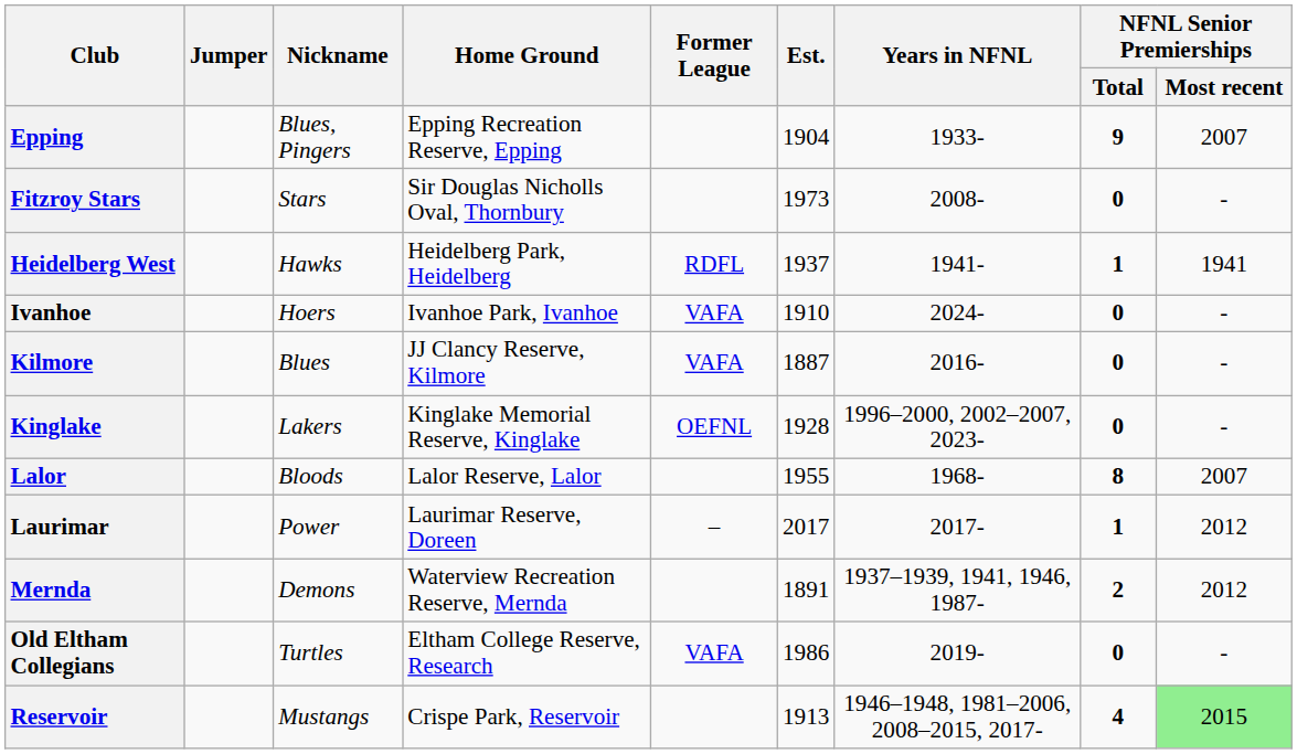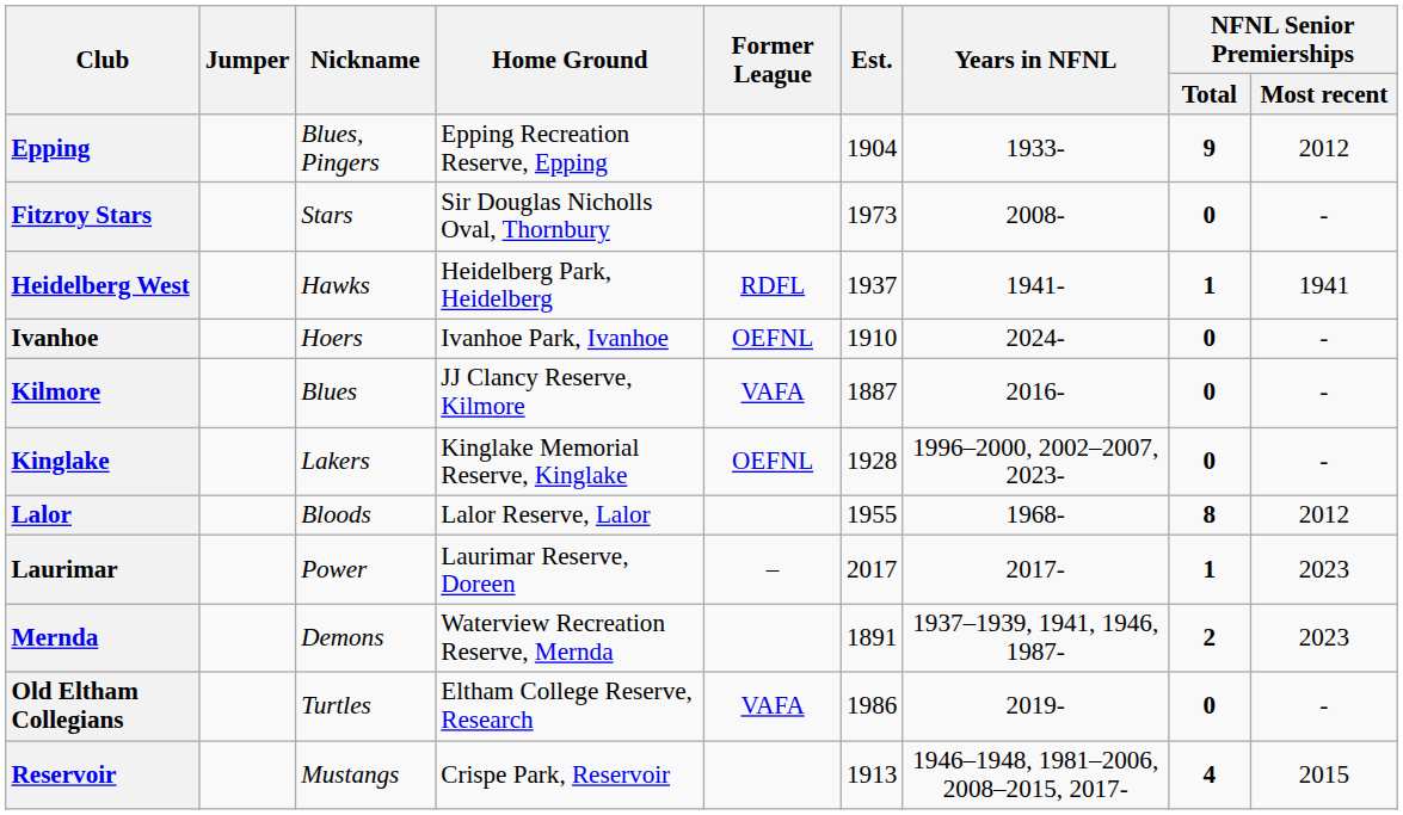 <table class="wikitable sortable" style="text-align:center; width:100%">
 <tr>
 <th rowspan="2">Club</th>
 <th rowspan="2">Jumper</th>
 <th rowspan="2">Nickname</th>
 <th rowspan="2">Home Ground</th>
 <th rowspan="2">Former League</th>
 <th rowspan="2">Est.</th>
 <th rowspan="2">Years in NFNL</th>
 <th colspan="2">NFNL Senior Premierships</th>
 </tr>
 <tr>
 <th>Total</th>
 <th>Most recent</th>
 </tr>
 <tr>
 <th style="text-align:left"><a href='#'>Epping</a></th>
 <td></td>
 <td align="left"><em>Blues, Pingers</em></td>
 <td align="left">Epping Recreation Reserve, <a href='#'>Epping</a></td>
 <td></td>
 <td>1904</td>
 <td>1933-</td>
 <td align="center"><strong>9</strong></td>
-<td>2007</td>
+<td>2012</td>
 </tr>
 <tr>
 <th style="text-align:left"><a href='#'>Fitzroy Stars</a></th>
 <td></td>
 <td align="left"><em>Stars</em></td>
 <td align="left">Sir Douglas Nicholls Oval, <a href='#'>Thornbury</a></td>
 <td></td>
 <td>1973</td>
 <td>2008-</td>
 <td align="center"><strong>0</strong></td>
 <td>-</td>
 </tr>
 <tr>
 <th style="text-align:left"><a href='#'>Heidelberg West</a></th>
 <td></td>
 <td align="left"><em>Hawks</em></td>
 <td align="left">Heidelberg Park, <a href='#'>Heidelberg</a></td>
 <td><a href='#'>RDFL</a></td>
 <td>1937</td>
 <td>1941-</td>
 <td align="center"><strong>1</strong></td>
 <td>1941</td>
 </tr>
 <tr>
 <th style="text-align:left">Ivanhoe</th>
 <td></td>
 <td align="left"><em>Hoers</em></td>
 <td align="left">Ivanhoe Park, <a href='#'>Ivanhoe</a></td>
-<td><a href='#'>VAFA</a></td>
+<td><a href='#'>OEFNL</a></td>
 <td>1910</td>
 <td>2024-</td>
 <td align="center"><strong>0</strong></td>
 <td>-</td>
 </tr>
 <tr>
 <th style="text-align:left"><a href='#'>Kilmore</a></th>
 <td></td>
 <td align="left"><em>Blues</em></td>
 <td align="left">JJ Clancy Reserve, <a href='#'>Kilmore</a></td>
 <td><a href='#'>VAFA</a></td>
 <td>1887</td>
 <td>2016-</td>
 <td align="center"><strong>0</strong></td>
 <td>-</td>
 </tr>
 <tr>
 <th style="text-align:left"><a href='#'>Kinglake</a></th>
 <td></td>
 <td align="left"><em>Lakers</em></td>
 <td align="left">Kinglake Memorial Reserve, <a href='#'>Kinglake</a></td>
 <td><a href='#'>OEFNL</a></td>
 <td>1928</td>
 <td>1996–2000, 2002–2007, 2023- </td>
 <td align="center"><strong>0</strong></td>
 <td>-</td>
 </tr>
 <tr>
 <th style="text-align:left"><a href='#'>Lalor</a></th>
 <td></td>
 <td align="left"><em>Bloods</em></td>
 <td align="left">Lalor Reserve, <a href='#'>Lalor</a></td>
 <td></td>
 <td>1955</td>
 <td>1968-</td>
 <td align="center"><strong>8</strong></td>
-<td>2007</td>
+<td>2012</td>
 </tr>
 <tr>
 <th style="text-align:left">Laurimar</th>
 <td></td>
 <td align="left"><em>Power</em></td>
 <td align="left">Laurimar Reserve, <a href='#'>Doreen</a></td>
 <td>–</td>
 <td>2017</td>
 <td>2017-</td>
 <td align="center"><strong>1</strong></td>
-<td>2012</td>
+<td>2023</td>
 </tr>
 <tr>
 <th style="text-align:left"><a href='#'>Mernda</a></th>
 <td></td>
 <td align="left"><em>Demons</em></td>
 <td align="left">Waterview Recreation Reserve, <a href='#'>Mernda</a></td>
 <td></td>
 <td>1891</td>
 <td>1937–1939, 1941, 1946, 1987-</td>
 <td align="center"><strong>2</strong></td>
-<td>2012</td>
+<td>2023</td>
 </tr>
 <tr>
 <th style="text-align:left">Old Eltham Collegians</th>
 <td></td>
 <td align="left"><em>Turtles</em></td>
 <td align="left">Eltham College Reserve, <a href='#'>Research</a></td>
 <td><a href='#'>VAFA</a></td>
 <td>1986</td>
 <td>2019-</td>
 <td align="center"><strong>0</strong></td>
 <td>-</td>
 </tr>
 <tr>
 <th style="text-align:left"><a href='#'>Reservoir</a></th>
 <td></td>
 <td align="left"><em>Mustangs</em></td>
 <td align="left">Crispe Park, <a href='#'>Reservoir</a></td>
 <td></td>
 <td>1913</td>
 <td>1946–1948, 1981–2006, 2008–2015, 2017-</td>
 <td align="center"><strong>4</strong></td>
-<td style="background: lightgreen;">2015</td>
+<td>2015</td>
 </tr>
 </table>
